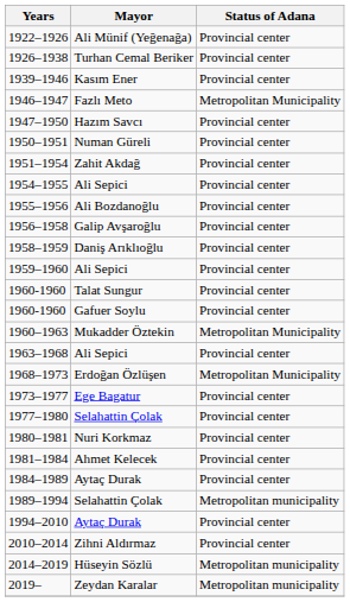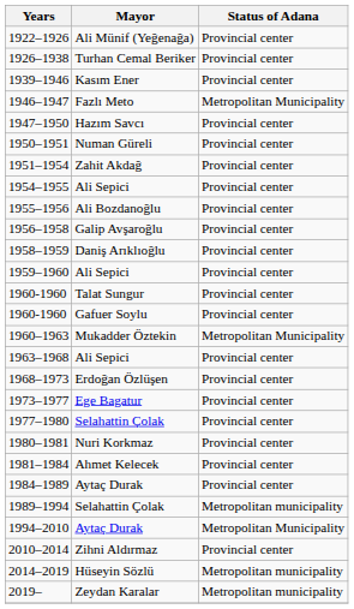 <table class="sortable wikitable">
 <tr>
 <th>Years</th>
 <th>Mayor</th>
 <th>Status of Adana</th>
 </tr>
 <tr>
 <td>1922–1926</td>
 <td>Ali Münif (Yeğenağa)</td>
 <td>Provincial center</td>
 </tr>
 <tr>
 <td>1926–1938</td>
 <td>Turhan Cemal Beriker</td>
 <td>Provincial center</td>
 </tr>
 <tr>
 <td>1939–1946</td>
 <td>Kasım Ener</td>
 <td>Provincial center</td>
 </tr>
 <tr>
 <td>1946–1947</td>
 <td>Fazlı Meto</td>
 <td>Metropolitan Municipality</td>
 </tr>
 <tr>
 <td>1947–1950</td>
 <td>Hazım Savcı</td>
 <td>Provincial center</td>
 </tr>
 <tr>
 <td>1950–1951</td>
 <td>Numan Güreli</td>
 <td>Provincial center</td>
 </tr>
 <tr>
 <td>1951–1954</td>
 <td>Zahit Akdağ</td>
 <td>Provincial center</td>
 </tr>
 <tr>
 <td>1954–1955</td>
 <td>Ali Sepici</td>
 <td>Provincial center</td>
 </tr>
 <tr>
 <td>1955–1956</td>
 <td>Ali Bozdanoğlu</td>
 <td>Provincial center</td>
 </tr>
 <tr>
 <td>1956–1958</td>
 <td>Galip Avşaroğlu</td>
 <td>Provincial center</td>
 </tr>
 <tr>
 <td>1958–1959</td>
 <td>Daniş Arıklıoğlu</td>
 <td>Provincial center</td>
 </tr>
 <tr>
 <td>1959–1960</td>
 <td>Ali Sepici</td>
 <td>Provincial center</td>
 </tr>
 <tr>
 <td>1960-1960</td>
 <td>Talat Sungur</td>
 <td>Provincial center</td>
 </tr>
 <tr>
 <td>1960-1960</td>
 <td>Gafuer Soylu</td>
 <td>Provincial center</td>
 </tr>
 <tr>
 <td>1960–1963</td>
 <td>Mukadder Öztekin</td>
 <td>Metropolitan Municipality</td>
 </tr>
 <tr>
 <td>1963–1968</td>
 <td>Ali Sepici</td>
 <td>Provincial center</td>
 </tr>
 <tr>
 <td>1968–1973</td>
 <td>Erdoğan Özlüşen</td>
-<td>Metropolitan Municipality</td>
+<td>Provincial center</td>
 </tr>
 <tr>
 <td>1973–1977</td>
 <td><a href='#'>Ege Bagatur</a></td>
 <td>Provincial center</td>
 </tr>
 <tr>
 <td>1977–1980</td>
 <td><a href='#'>Selahattin Çolak</a></td>
 <td>Provincial center</td>
 </tr>
 <tr>
 <td>1980–1981</td>
 <td>Nuri Korkmaz</td>
 <td>Provincial center</td>
 </tr>
 <tr>
 <td>1981–1984</td>
 <td>Ahmet Kelecek</td>
 <td>Provincial center</td>
 </tr>
 <tr>
 <td>1984–1989</td>
 <td>Aytaç Durak</td>
 <td>Provincial center</td>
 </tr>
 <tr>
 <td>1989–1994</td>
 <td>Selahattin Çolak</td>
 <td>Metropolitan municipality</td>
 </tr>
 <tr>
 <td>1994–2010</td>
 <td><a href='#'>Aytaç Durak</a></td>
-<td>Provincial center</td>
+<td>Metropolitan Municipality</td>
 </tr>
 <tr>
 <td>2010–2014</td>
 <td>Zihni Aldırmaz</td>
 <td>Provincial center</td>
 </tr>
 <tr>
 <td>2014–2019</td>
 <td>Hüseyin Sözlü</td>
 <td>Metropolitan municipality</td>
 </tr>
 <tr>
 <td>2019–</td>
 <td>Zeydan Karalar</td>
 <td>Metropolitan municipality</td>
 </tr>
 <tr>
 </tr>
 </table>
